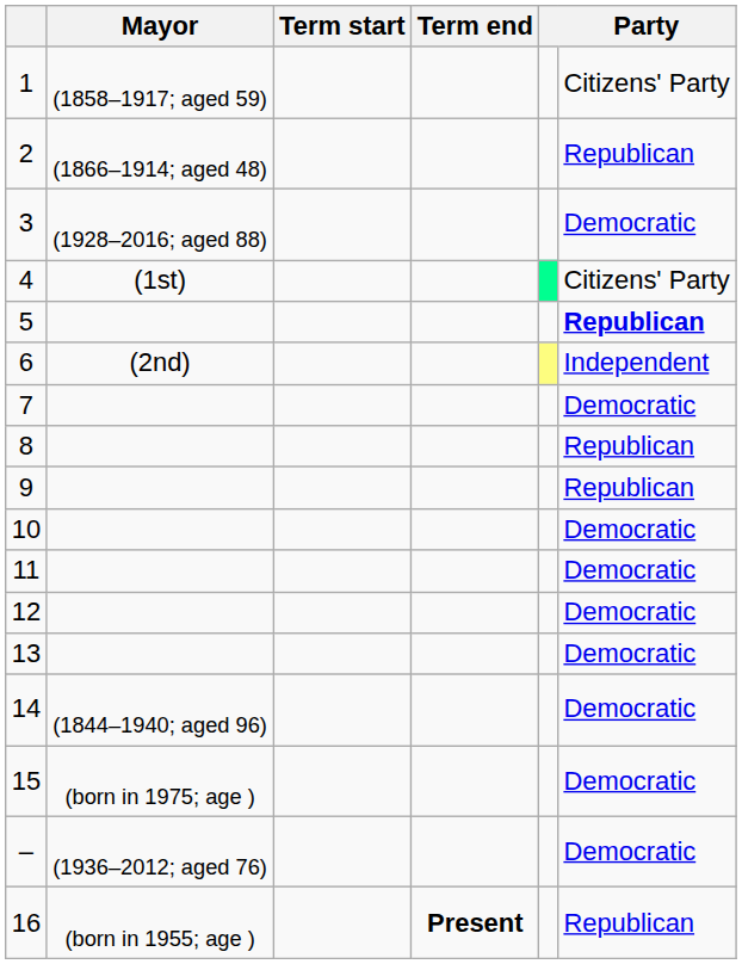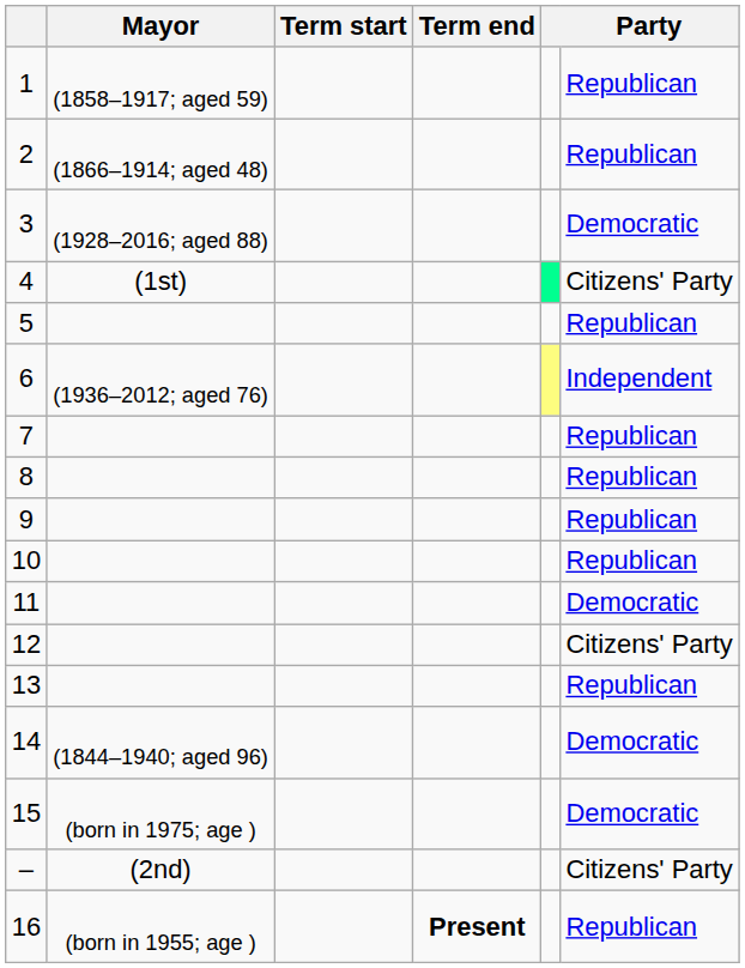 <table class="wikitable sortable">
 <tr>
 <th align=center></th>
 <th>Mayor</th>
 <th>Term start</th>
 <th>Term end</th>
 <th class=unsortable> </th>
 <th style="border-left-style:hidden;padding:0.1em 0em">Party</th>
 </tr>
 <tr>
 <td align=center>1</td>
 <td align=center><strong></strong><br><small>(1858–1917; aged 59)</small></td>
 <td align=center></td>
 <td align=center></td>
 <td bgcolor=></td>
-<td>Citizens' Party</td>
+<td><a href='#'>Republican</a></td>
 </tr>
 <tr>
 <td align=center>2</td>
 <td align=center><strong></strong><br><small>(1866–1914; aged 48)</small></td>
 <td align=center></td>
 <td align=center></td>
 <td bgcolor=></td>
 <td><a href='#'>Republican</a></td>
 </tr>
 <tr>
 <td align=center>3</td>
 <td align=center><strong></strong><br><small>(1928–2016; aged 88)</small></td>
 <td align=center></td>
 <td align=center></td>
 <td bgcolor=></td>
 <td><a href='#'>Democratic</a></td>
 </tr>
 <tr>
 <td align=center>4</td>
 <td align=center><strong></strong> (1st)</td>
 <td align=center></td>
 <td align=center></td>
 <td bgcolor="#00FF90"></td>
 <td>Citizens' Party</td>
 </tr>
 <tr>
 <td align=center>5</td>
 <td align=center><strong></strong></td>
 <td align=center></td>
 <td align=center></td>
 <td bgcolor=></td>
-<td><strong><a href='#'>Republican</a></strong></td>
+<td><a href='#'>Republican</a></td>
 </tr>
 <tr>
 <td align=center>6</td>
-<td align=center><strong></strong> (2nd)</td>
+<td align=center><strong></strong><br><small>(1936–2012; aged 76)</small></td>
 <td align=center></td>
 <td align=center></td>
 <td bgcolor="#FDFD7F"></td>
 <td><a href='#'>Independent</a></td>
 </tr>
 <tr>
 <td align=center>7</td>
 <td align=center><strong></strong></td>
 <td align=center></td>
 <td align=center></td>
 <td bgcolor=></td>
-<td><a href='#'>Democratic</a></td>
+<td><a href='#'>Republican</a></td>
 </tr>
 <tr>
 <td align=center>8</td>
 <td align=center><strong></strong></td>
 <td align=center></td>
 <td align=center></td>
 <td bgcolor=></td>
 <td><a href='#'>Republican</a></td>
 </tr>
 <tr>
 <td align=center>9</td>
 <td align=center><strong></strong></td>
 <td align=center></td>
 <td align=center></td>
 <td bgcolor=></td>
 <td><a href='#'>Republican</a></td>
 </tr>
 <tr>
 <td align=center>10</td>
 <td align=center><strong></strong></td>
 <td align=center></td>
 <td align=center></td>
 <td bgcolor=></td>
-<td><a href='#'>Democratic</a></td>
+<td><a href='#'>Republican</a></td>
 </tr>
 <tr>
 <td align=center>11</td>
 <td align=center><strong></strong></td>
 <td align=center></td>
 <td align=center></td>
 <td bgcolor=></td>
 <td><a href='#'>Democratic</a></td>
 </tr>
 <tr>
 <td align=center>12</td>
 <td align=center><strong></strong></td>
 <td align=center></td>
 <td align=center></td>
 <td bgcolor=></td>
-<td><a href='#'>Democratic</a></td>
+<td>Citizens' Party</td>
 </tr>
 <tr>
 <td align=center>13</td>
 <td align=center><strong></strong></td>
 <td align=center></td>
 <td align=center></td>
 <td bgcolor=></td>
-<td><a href='#'>Democratic</a></td>
+<td><a href='#'>Republican</a></td>
 </tr>
 <tr>
 <td align=center>14</td>
 <td align=center><strong></strong><br><small>(1844–1940; aged 96)</small></td>
 <td align=center></td>
 <td align=center></td>
 <td bgcolor=></td>
 <td><a href='#'>Democratic</a></td>
 </tr>
 <tr>
 <td align=center>15</td>
 <td align=center><strong></strong><br><small>(born in 1975; age )</small></td>
 <td align=center></td>
 <td align=center></td>
 <td bgcolor=></td>
 <td><a href='#'>Democratic</a></td>
 </tr>
 <tr>
 <td align=center>–</td>
-<td align=center><strong></strong><br><small>(1936–2012; aged 76)</small></td>
+<td align=center><strong></strong> (2nd)</td>
 <td align=center></td>
 <td align=center></td>
 <td bgcolor=></td>
-<td><a href='#'>Democratic</a></td>
+<td>Citizens' Party</td>
 </tr>
 <tr>
 <td align=center>16</td>
 <td align=center><strong></strong><br><small>(born in 1955; age )</small></td>
 <td align=center></td>
 <td align=center><strong>Present</strong></td>
 <td bgcolor=></td>
 <td><a href='#'>Republican</a></td>
 </tr>
 </table>
